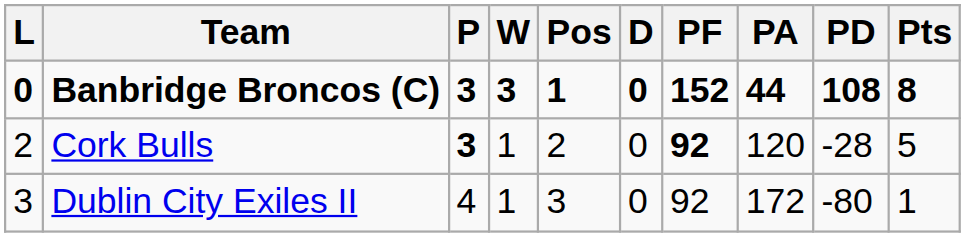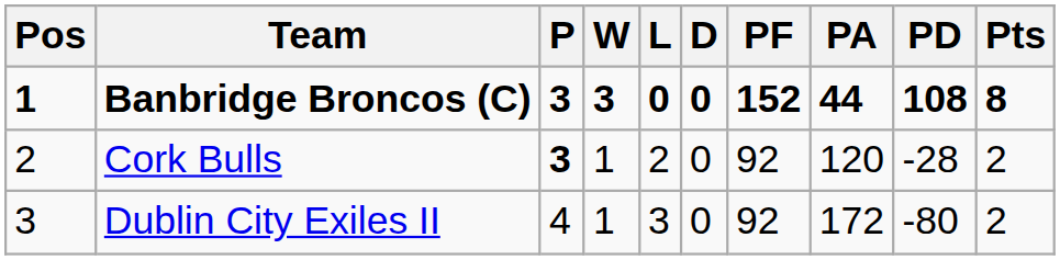 <table class="wikitable">
 <tr>
-<th colspan="1" rowspan="1">L</th>
+<th colspan="1" rowspan="1">Pos</th>
 <th colspan="1" rowspan="1">Team</th>
 <th colspan="1" rowspan="1">P</th>
 <th colspan="1" rowspan="1">W</th>
-<th colspan="1" rowspan="1">Pos</th>
+<th colspan="1" rowspan="1">L</th>
 <th colspan="1" rowspan="1">D</th>
 <th colspan="1" rowspan="1">PF</th>
 <th colspan="1" rowspan="1">PA</th>
 <th colspan="1" rowspan="1">PD</th>
 <th colspan="1" rowspan="1">Pts</th>
 </tr>
 <tr>
-<td><strong>0</strong></td>
+<td><strong>1</strong></td>
 <td><strong> Banbridge Broncos (C)</strong></td>
 <td><strong>3</strong></td>
 <td><strong>3</strong></td>
-<td><strong>1</strong></td>
+<td><strong>0</strong></td>
 <td><strong>0</strong></td>
 <td><strong>152</strong></td>
 <td><strong>44</strong></td>
 <td><strong>108</strong></td>
 <td><strong>8</strong></td>
 </tr>
 <tr>
 <td>2</td>
 <td> <a href='#'>Cork Bulls</a></td>
 <td><strong>3</strong></td>
 <td>1</td>
 <td>2</td>
 <td>0</td>
-<td><strong>92</strong></td>
+<td>92</td>
 <td>120</td>
 <td>-28</td>
-<td>5</td>
+<td>2</td>
 </tr>
 <tr>
 <td>3</td>
 <td> <a href='#'>Dublin City Exiles II</a></td>
 <td>4</td>
 <td>1</td>
 <td>3</td>
 <td>0</td>
 <td>92</td>
 <td>172</td>
 <td>-80</td>
-<td>1</td>
+<td>2</td>
 </tr>
 </table>
